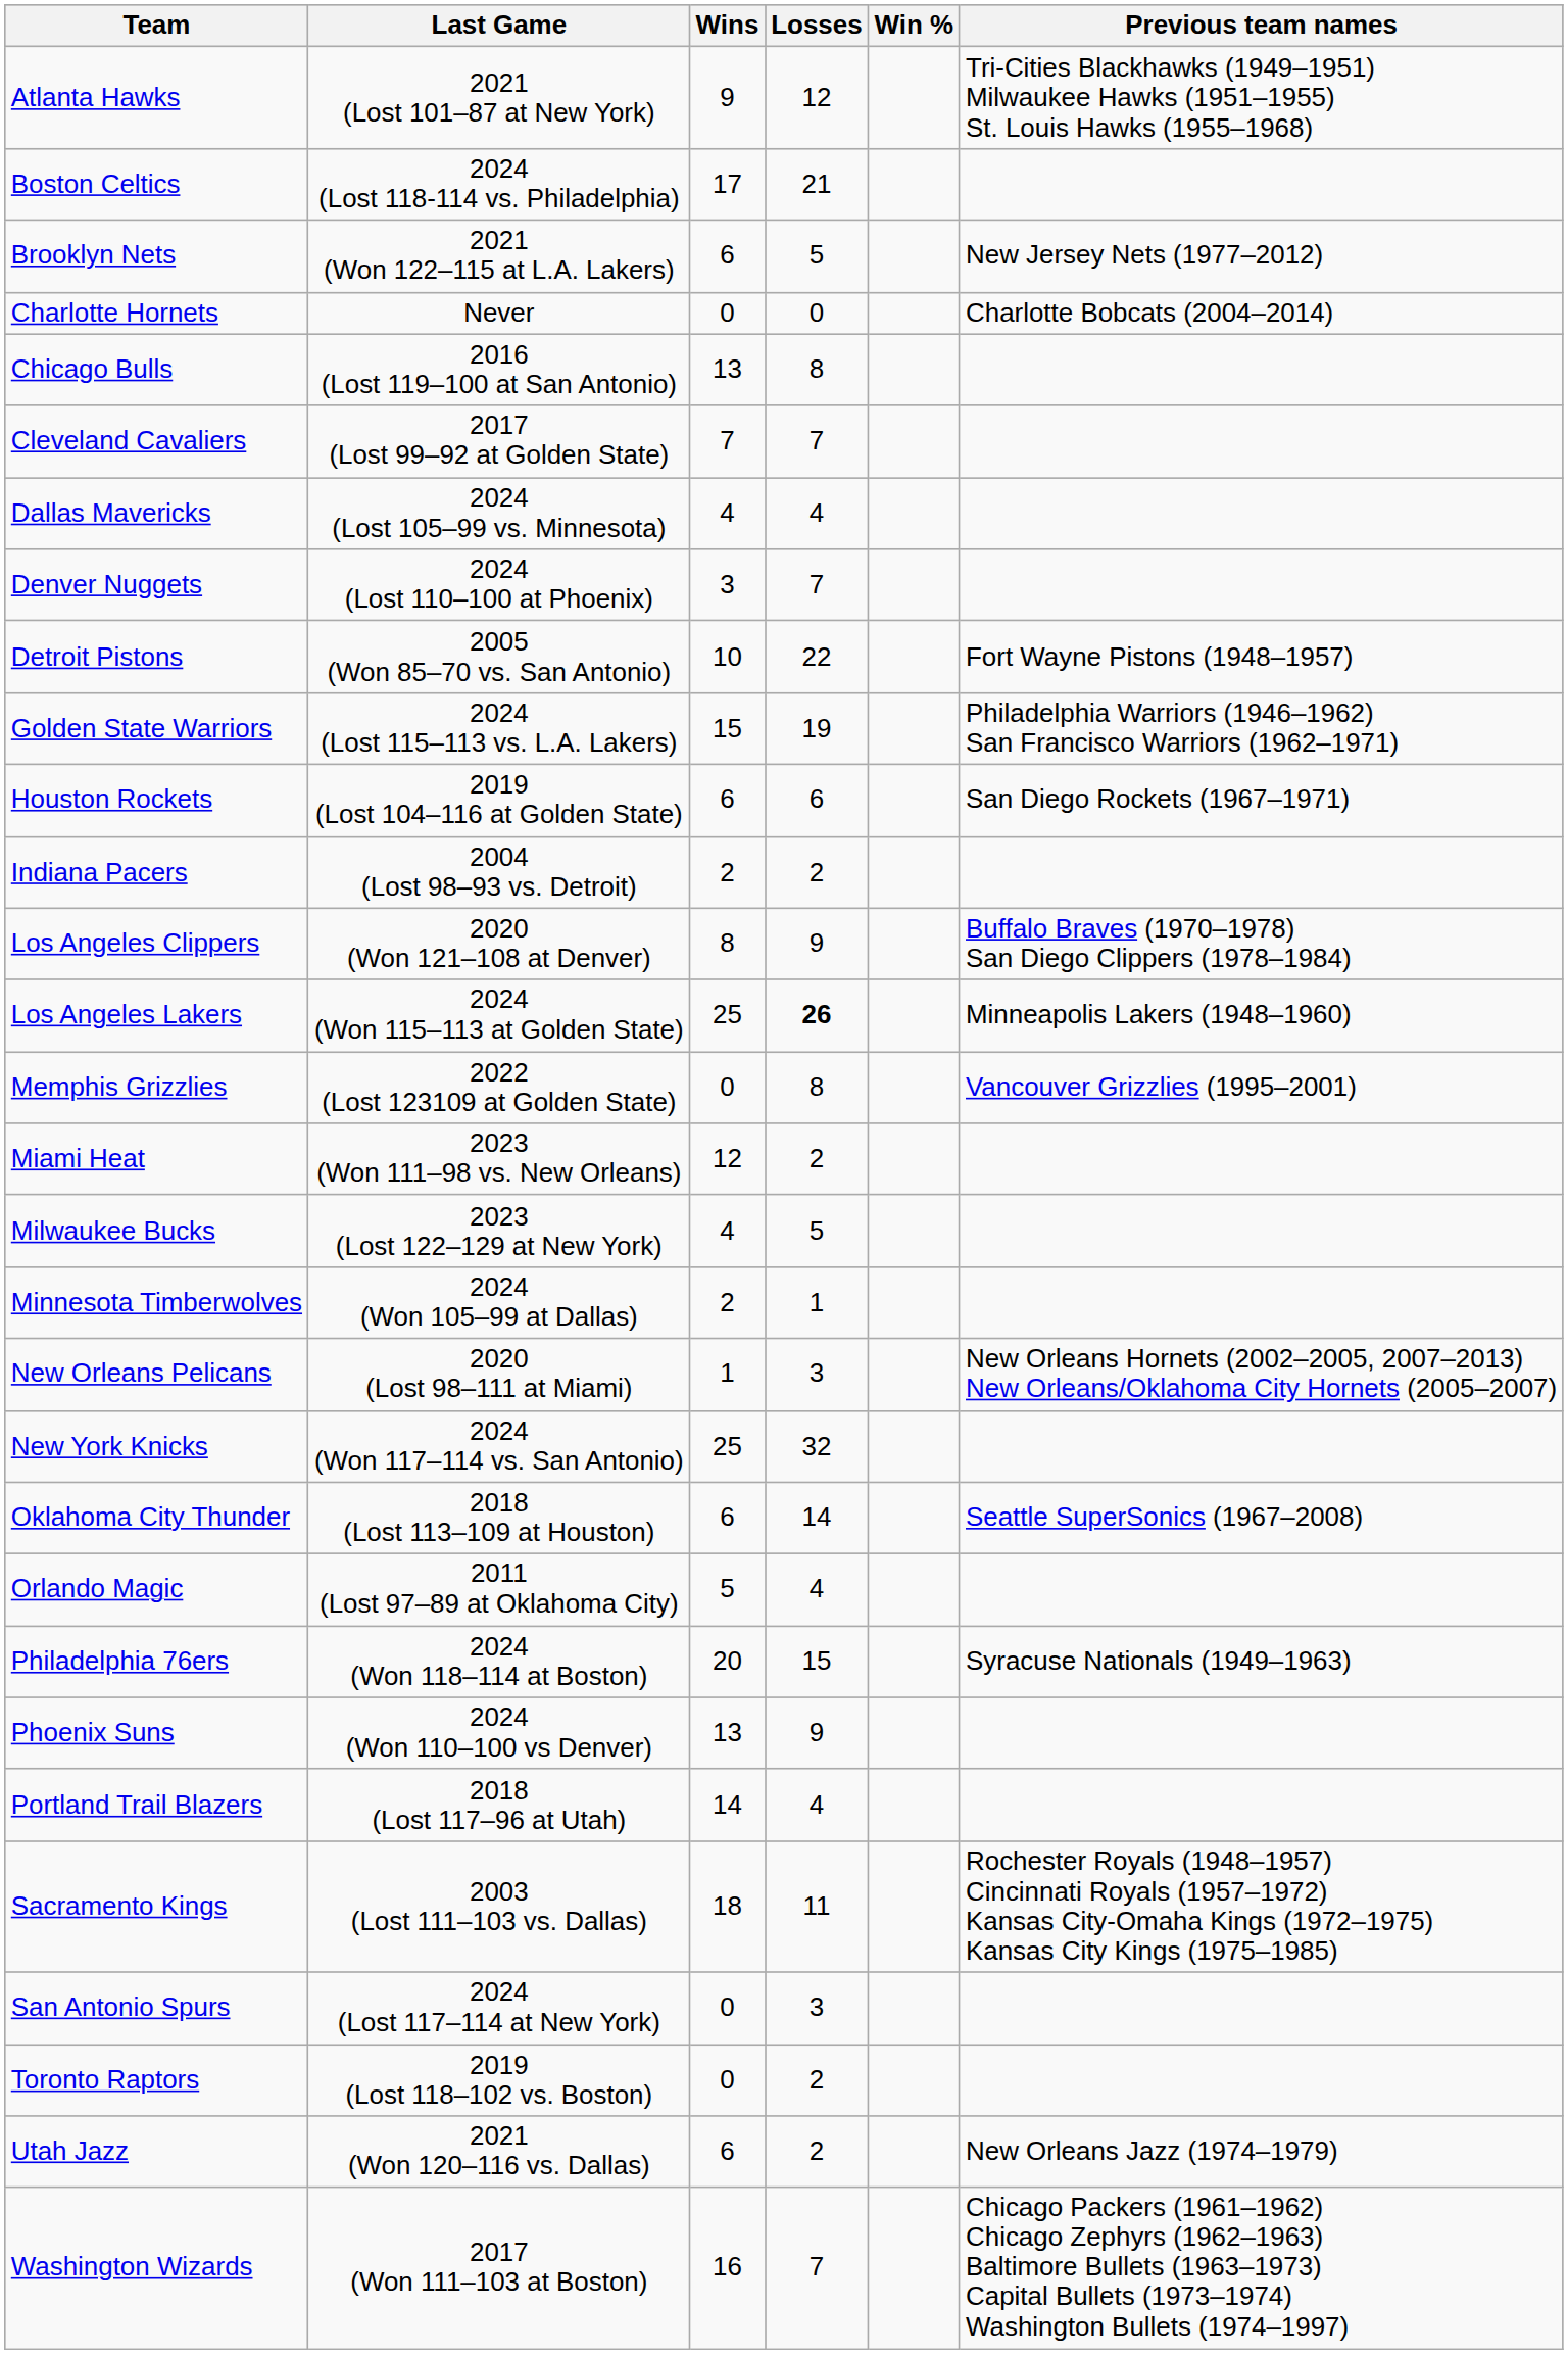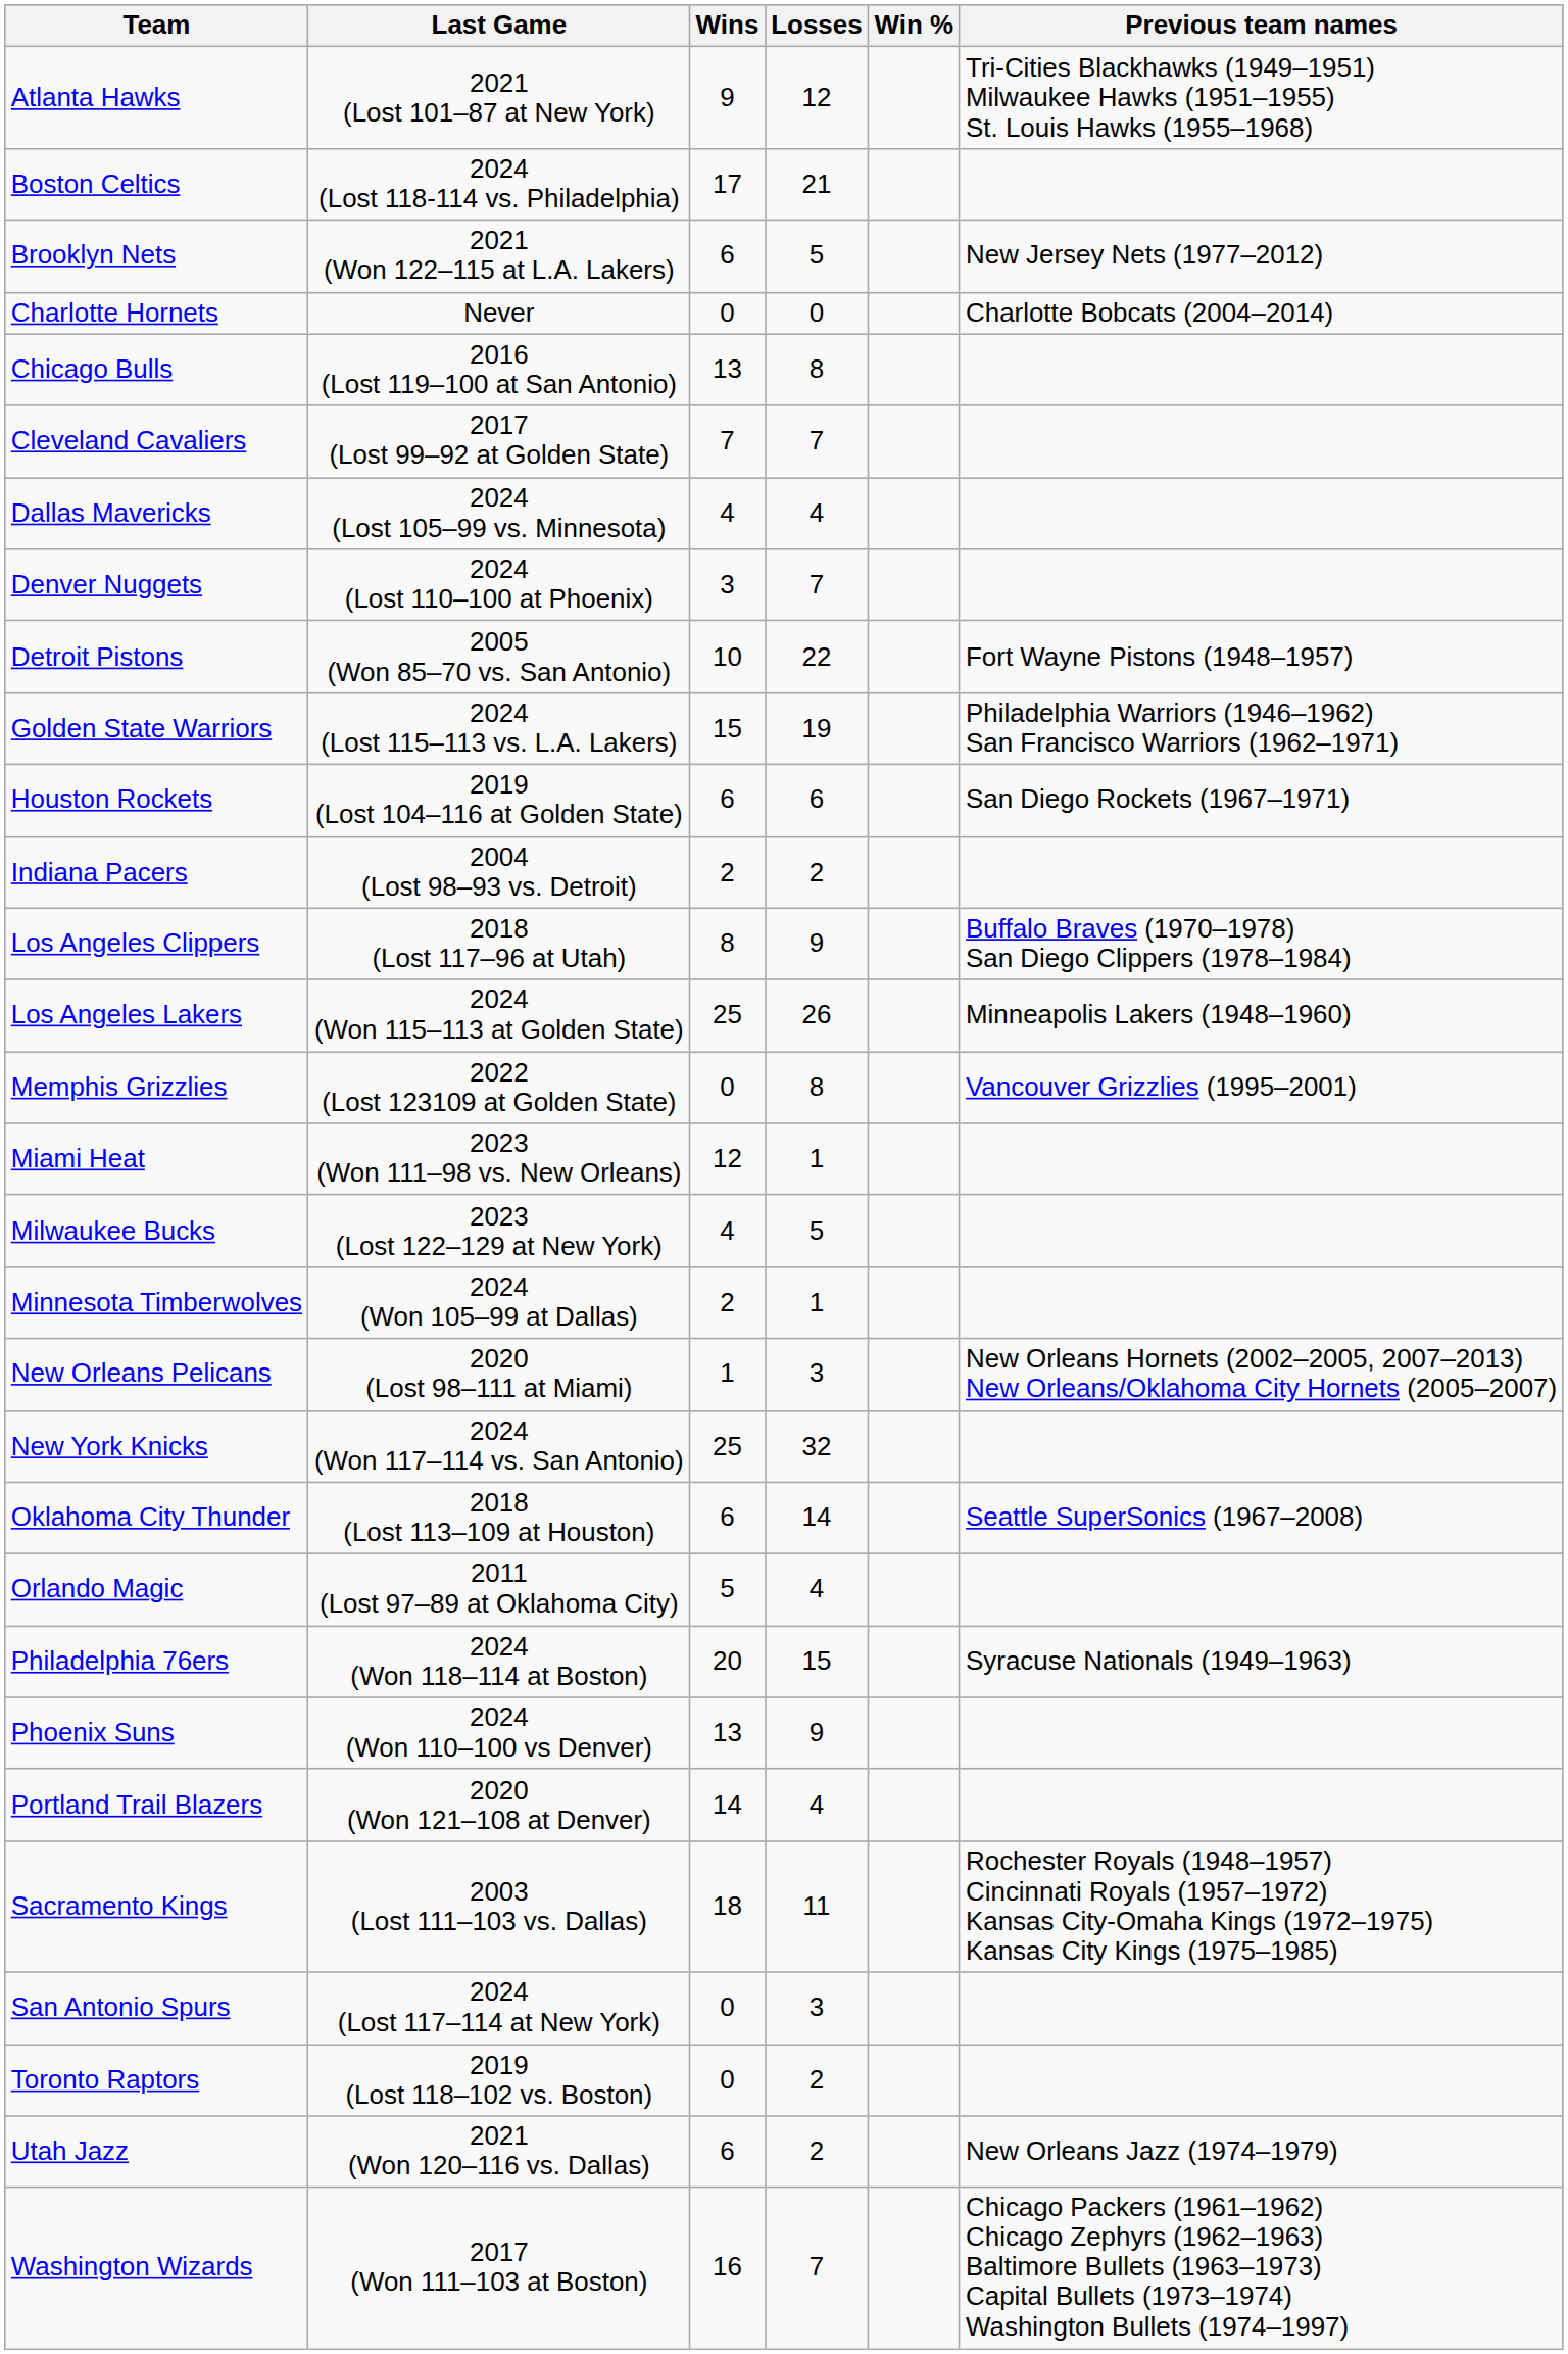 <table class="wikitable sortable" style="text-align:center;">
 <tr style="background:#e3e3e3;">
 <th>Team</th>
 <th>Last Game</th>
 <th>Wins</th>
 <th>Losses</th>
 <th>Win %</th>
 <th>Previous team names</th>
 </tr>
 <tr>
 <td align=left><a href='#'>Atlanta Hawks</a></td>
 <td>2021 <br>(Lost 101–87 at New York)<br></td>
 <td>9</td>
 <td>12</td>
 <td></td>
 <td align=left>Tri-Cities Blackhawks (1949–1951)<br>Milwaukee Hawks (1951–1955)<br>St. Louis Hawks (1955–1968)</td>
 </tr>
 <tr>
 <td align=left><a href='#'>Boston Celtics</a></td>
 <td>2024<br>(Lost 118-114 vs. Philadelphia)<br></td>
 <td>17</td>
 <td>21</td>
 <td></td>
 <td></td>
 </tr>
 <tr>
 <td align=left><a href='#'>Brooklyn Nets</a></td>
 <td>2021<br>(Won 122–115 at L.A. Lakers)<br></td>
 <td>6</td>
 <td>5</td>
 <td></td>
 <td align=left>New Jersey Nets (1977–2012)</td>
 </tr>
 <tr>
 <td align=left><a href='#'>Charlotte Hornets</a></td>
 <td>Never</td>
 <td>0</td>
 <td>0</td>
 <td></td>
 <td align=left>Charlotte Bobcats (2004–2014)</td>
 </tr>
 <tr>
 <td align=left><a href='#'>Chicago Bulls</a></td>
 <td>2016<br>(Lost 119–100 at San Antonio)<br></td>
 <td>13</td>
 <td>8</td>
 <td></td>
 <td></td>
 </tr>
 <tr>
 <td align=left><a href='#'>Cleveland Cavaliers</a></td>
 <td>2017<br>(Lost 99–92 at Golden State)<br></td>
 <td>7</td>
 <td>7</td>
 <td></td>
 <td></td>
 </tr>
 <tr>
 <td align=left><a href='#'>Dallas Mavericks</a></td>
 <td>2024<br>(Lost 105–99 vs. Minnesota)<br></td>
 <td>4</td>
 <td>4</td>
 <td></td>
 <td></td>
 </tr>
 <tr>
 <td align=left><a href='#'>Denver Nuggets</a></td>
 <td>2024<br>(Lost 110–100 at Phoenix)<br></td>
 <td>3</td>
 <td>7</td>
 <td></td>
 <td></td>
 </tr>
 <tr>
 <td align=left><a href='#'>Detroit Pistons</a></td>
 <td>2005<br>(Won 85–70 vs. San Antonio)<br></td>
 <td>10</td>
 <td>22</td>
 <td></td>
 <td align=left>Fort Wayne Pistons (1948–1957)</td>
 </tr>
 <tr>
 <td align=left><a href='#'>Golden State Warriors</a></td>
 <td>2024<br>(Lost 115–113 vs. L.A. Lakers)<br></td>
 <td>15</td>
 <td>19</td>
 <td></td>
 <td align=left>Philadelphia Warriors (1946–1962)<br>San Francisco Warriors (1962–1971)</td>
 </tr>
 <tr>
 <td align=left><a href='#'>Houston Rockets</a></td>
 <td>2019<br>(Lost 104–116 at Golden State)<br></td>
 <td>6</td>
 <td>6</td>
 <td></td>
 <td align=left>San Diego Rockets (1967–1971)</td>
 </tr>
 <tr>
 <td align=left><a href='#'>Indiana Pacers</a></td>
 <td>2004<br>(Lost 98–93 vs. Detroit)<br></td>
 <td>2</td>
 <td>2</td>
 <td></td>
 <td></td>
 </tr>
 <tr>
 <td align=left><a href='#'>Los Angeles Clippers</a></td>
-<td>2020<br>(Won 121–108 at Denver)<br></td>
+<td>2018<br>(Lost 117–96 at Utah)<br></td>
 <td>8</td>
 <td>9</td>
 <td></td>
 <td align=left><a href='#'>Buffalo Braves</a> (1970–1978)<br>San Diego Clippers (1978–1984)</td>
 </tr>
 <tr>
 <td align=left><a href='#'>Los Angeles Lakers</a></td>
 <td>2024<br>(Won 115–113 at Golden State)<br></td>
 <td>25</td>
-<td><strong>26</strong></td>
+<td>26</td>
 <td></td>
 <td align=left>Minneapolis Lakers (1948–1960)</td>
 </tr>
 <tr>
 <td align=left><a href='#'>Memphis Grizzlies</a></td>
 <td>2022<br> (Lost 123109 at Golden State)<br></td>
 <td>0</td>
 <td>8</td>
 <td></td>
 <td align=left><a href='#'>Vancouver Grizzlies</a> (1995–2001)</td>
 </tr>
 <tr>
 <td align=left><a href='#'>Miami Heat</a></td>
 <td>2023<br>(Won 111–98 vs. New Orleans)<br></td>
 <td>12</td>
-<td>2</td>
+<td>1</td>
 <td></td>
 <td></td>
 </tr>
 <tr>
 <td align=left><a href='#'>Milwaukee Bucks</a></td>
 <td>2023<br>(Lost 122–129 at New York)<br></td>
 <td>4</td>
 <td>5</td>
 <td></td>
 <td></td>
 </tr>
 <tr>
 <td align=left><a href='#'>Minnesota Timberwolves</a></td>
 <td>2024<br>(Won 105–99 at Dallas)<br></td>
 <td>2</td>
 <td>1</td>
 <td></td>
 <td></td>
 </tr>
 <tr>
 <td align=left><a href='#'>New Orleans Pelicans</a></td>
 <td>2020<br>(Lost 98–111 at Miami)<br></td>
 <td>1</td>
 <td>3</td>
 <td></td>
 <td align=left>New Orleans Hornets (2002–2005, 2007–2013)<br><a href='#'>New Orleans/Oklahoma City Hornets</a> (2005–2007)</td>
 </tr>
 <tr>
 <td align=left><a href='#'>New York Knicks</a></td>
 <td>2024<br>(Won 117–114 vs. San Antonio)<br></td>
 <td>25</td>
 <td>32</td>
 <td></td>
 <td></td>
 </tr>
 <tr>
 <td align=left><a href='#'>Oklahoma City Thunder</a></td>
 <td>2018<br>(Lost 113–109 at Houston)<br></td>
 <td>6</td>
 <td>14</td>
 <td></td>
 <td align=left><a href='#'>Seattle SuperSonics</a> (1967–2008)</td>
 </tr>
 <tr>
 <td align=left><a href='#'>Orlando Magic</a></td>
 <td>2011<br>(Lost 97–89 at Oklahoma City)<br></td>
 <td>5</td>
 <td>4</td>
 <td></td>
 <td></td>
 </tr>
 <tr>
 <td align=left><a href='#'>Philadelphia 76ers</a></td>
 <td>2024<br>(Won 118–114 at Boston)<br></td>
 <td>20</td>
 <td>15</td>
 <td></td>
 <td align=left>Syracuse Nationals (1949–1963)</td>
 </tr>
 <tr>
 <td align=left><a href='#'>Phoenix Suns</a></td>
 <td>2024<br>(Won 110–100 vs Denver)<br></td>
 <td>13</td>
 <td>9</td>
 <td></td>
 <td></td>
 </tr>
 <tr>
 <td align=left><a href='#'>Portland Trail Blazers</a></td>
-<td>2018<br>(Lost 117–96 at Utah)<br></td>
+<td>2020<br>(Won 121–108 at Denver)<br></td>
 <td>14</td>
 <td>4</td>
 <td></td>
 <td></td>
 </tr>
 <tr>
 <td align=left><a href='#'>Sacramento Kings</a></td>
 <td>2003<br>(Lost 111–103 vs. Dallas)<br></td>
 <td>18</td>
 <td>11</td>
 <td></td>
 <td align=left>Rochester Royals (1948–1957)<br>Cincinnati Royals (1957–1972)<br>Kansas City-Omaha Kings (1972–1975)<br>Kansas City Kings (1975–1985)</td>
 </tr>
 <tr>
 <td align=left><a href='#'>San Antonio Spurs</a></td>
 <td>2024<br>(Lost 117–114 at New York)<br></td>
 <td>0</td>
 <td>3</td>
 <td></td>
 <td></td>
 </tr>
 <tr>
 <td align=left><a href='#'>Toronto Raptors</a></td>
 <td>2019<br>(Lost 118–102 vs. Boston)<br></td>
 <td>0</td>
 <td>2</td>
 <td></td>
 <td></td>
 </tr>
 <tr>
 <td align=left><a href='#'>Utah Jazz</a></td>
 <td>2021<br>(Won 120–116 vs. Dallas)<br></td>
 <td>6</td>
 <td>2</td>
 <td></td>
 <td align=left>New Orleans Jazz (1974–1979)</td>
 </tr>
 <tr>
 <td align=left><a href='#'>Washington Wizards</a></td>
 <td>2017<br>(Won 111–103 at Boston)<br></td>
 <td>16</td>
 <td>7</td>
 <td></td>
 <td align=left>Chicago Packers (1961–1962)<br>Chicago Zephyrs (1962–1963)<br>Baltimore Bullets (1963–1973)<br>Capital Bullets (1973–1974)<br>Washington Bullets (1974–1997)</td>
 </tr>
 </table>
